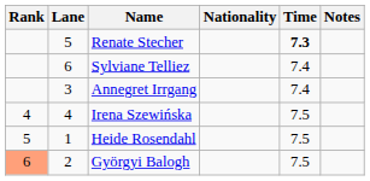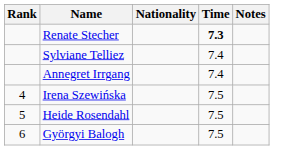 <table class="wikitable sortable" style="text-align:center">
 <tr>
 <th>Rank</th>
-<th>Lane</th>
 <th>Name</th>
 <th>Nationality</th>
 <th>Time</th>
 <th>Notes</th>
 </tr>
 <tr>
 <td></td>
-<td>5</td>
 <td align="left"><a href='#'>Renate Stecher</a></td>
 <td align=left></td>
 <td><strong>7.3</strong></td>
 <td></td>
 </tr>
 <tr>
 <td></td>
-<td>6</td>
 <td align="left"><a href='#'>Sylviane Telliez</a></td>
 <td align=left></td>
 <td>7.4</td>
 <td></td>
 </tr>
 <tr>
 <td></td>
-<td>3</td>
 <td align="left"><a href='#'>Annegret Irrgang</a></td>
 <td align=left></td>
 <td>7.4</td>
 <td></td>
 </tr>
 <tr>
-<td>4</td>
 <td>4</td>
 <td align="left"><a href='#'>Irena Szewińska</a></td>
 <td align=left></td>
 <td>7.5</td>
 <td></td>
 </tr>
 <tr>
 <td>5</td>
-<td>1</td>
 <td align="left"><a href='#'>Heide Rosendahl</a></td>
 <td align=left></td>
 <td>7.5</td>
 <td></td>
 </tr>
 <tr>
-<td style="background: lightsalmon;">6</td>
-<td>2</td>
+<td>6</td>
 <td align="left"><a href='#'>Györgyi Balogh</a></td>
 <td align=left></td>
 <td>7.5</td>
 <td></td>
 </tr>
 </table>
